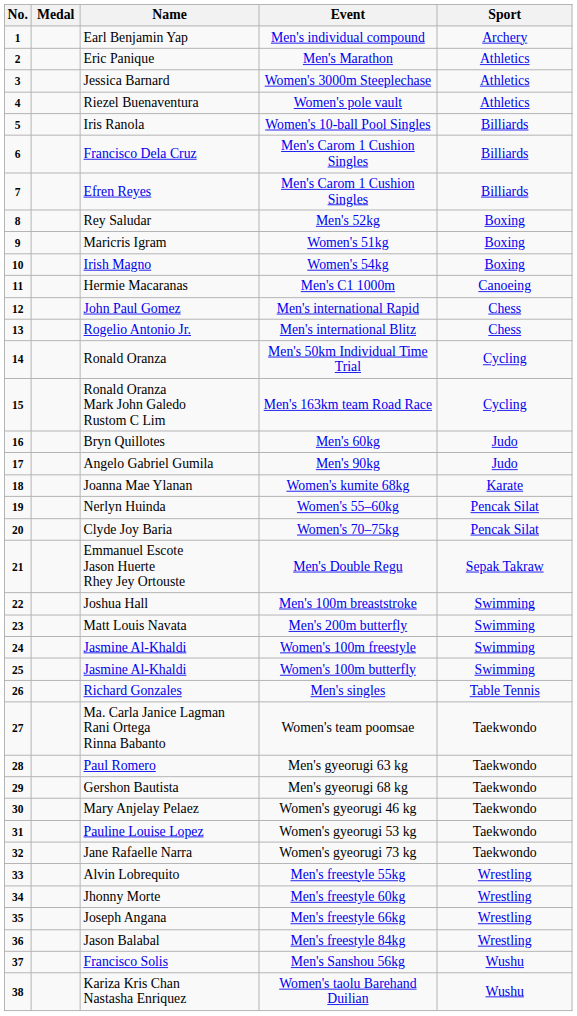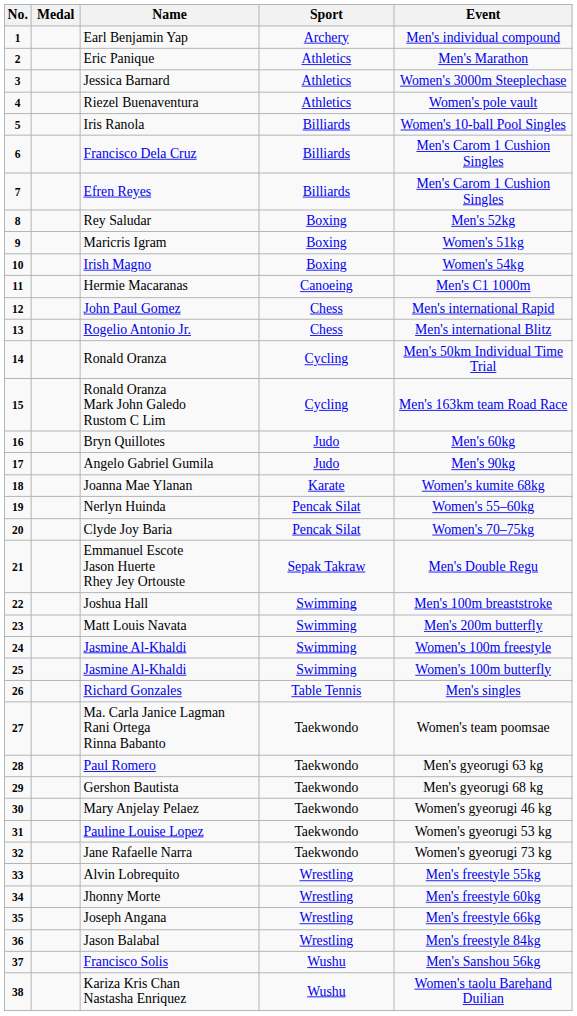 <table class="wikitable sortable" style="font-size:100%; text-align:center;">
 <tr>
 <th width="10">No.</th>
 <th width="50">Medal</th>
 <th width="200">Name</th>
+<th width="150">Sport</th>
 <th width="200">Event</th>
-<th width="150">Sport</th>
 </tr>
 <tr>
 <td><small><strong>1</strong></small></td>
 <td></td>
 <td align=left>Earl Benjamin Yap</td>
+<td> <a href='#'>Archery</a></td>
 <td><a href='#'>Men's individual compound</a></td>
-<td> <a href='#'>Archery</a></td>
 </tr>
 <tr>
 <td><small><strong>2</strong></small></td>
 <td></td>
 <td align=left>Eric Panique</td>
+<td> <a href='#'>Athletics</a></td>
 <td><a href='#'>Men's Marathon</a></td>
-<td> <a href='#'>Athletics</a></td>
 </tr>
 <tr>
 <td><small><strong>3</strong></small></td>
 <td></td>
 <td align=left>Jessica Barnard</td>
+<td> <a href='#'>Athletics</a></td>
 <td><a href='#'>Women's 3000m Steeplechase</a></td>
-<td> <a href='#'>Athletics</a></td>
 </tr>
 <tr>
 <td><small><strong>4</strong></small></td>
 <td></td>
 <td align=left>Riezel Buenaventura</td>
+<td> <a href='#'>Athletics</a></td>
 <td><a href='#'>Women's pole vault</a></td>
-<td> <a href='#'>Athletics</a></td>
 </tr>
 <tr>
 <td><small><strong>5</strong></small></td>
 <td></td>
 <td align=left>Iris Ranola</td>
+<td> <a href='#'>Billiards</a></td>
 <td><a href='#'>Women's 10-ball Pool Singles</a></td>
-<td> <a href='#'>Billiards</a></td>
 </tr>
 <tr>
 <td><small><strong>6</strong></small></td>
 <td></td>
 <td align=left><a href='#'>Francisco Dela Cruz</a></td>
+<td> <a href='#'>Billiards</a></td>
 <td><a href='#'>Men's Carom 1 Cushion Singles</a></td>
-<td> <a href='#'>Billiards</a></td>
 </tr>
 <tr>
 <td><small><strong>7</strong></small></td>
 <td></td>
 <td align=left><a href='#'>Efren Reyes</a></td>
+<td> <a href='#'>Billiards</a></td>
 <td><a href='#'>Men's Carom 1 Cushion Singles</a></td>
-<td> <a href='#'>Billiards</a></td>
 </tr>
 <tr>
 <td><small><strong>8</strong></small></td>
 <td></td>
 <td align=left>Rey Saludar</td>
+<td> <a href='#'>Boxing</a></td>
 <td><a href='#'>Men's 52kg</a></td>
-<td> <a href='#'>Boxing</a></td>
 </tr>
 <tr>
 <td><small><strong>9</strong></small></td>
 <td></td>
 <td align=left>Maricris Igram</td>
+<td> <a href='#'>Boxing</a></td>
 <td><a href='#'>Women's 51kg</a></td>
-<td> <a href='#'>Boxing</a></td>
 </tr>
 <tr>
 <td><small><strong>10</strong></small></td>
 <td></td>
 <td align=left><a href='#'>Irish Magno</a></td>
+<td> <a href='#'>Boxing</a></td>
 <td><a href='#'>Women's 54kg</a></td>
-<td> <a href='#'>Boxing</a></td>
 </tr>
 <tr>
 <td><small><strong>11</strong></small></td>
 <td></td>
 <td align=left>Hermie Macaranas</td>
+<td> <a href='#'>Canoeing</a></td>
 <td><a href='#'>Men's C1 1000m</a></td>
-<td> <a href='#'>Canoeing</a></td>
 </tr>
 <tr>
 <td><small><strong>12</strong></small></td>
 <td></td>
 <td align=left><a href='#'>John Paul Gomez</a></td>
+<td> <a href='#'>Chess</a></td>
 <td><a href='#'>Men's international Rapid</a></td>
-<td> <a href='#'>Chess</a></td>
 </tr>
 <tr>
 <td><small><strong>13</strong></small></td>
 <td></td>
 <td align=left><a href='#'>Rogelio Antonio Jr.</a></td>
+<td> <a href='#'>Chess</a></td>
 <td><a href='#'>Men's international Blitz</a></td>
-<td> <a href='#'>Chess</a></td>
 </tr>
 <tr>
 <td><small><strong>14</strong></small></td>
 <td></td>
 <td align=left>Ronald Oranza</td>
+<td> <a href='#'>Cycling</a></td>
 <td><a href='#'>Men's 50km Individual Time Trial</a></td>
-<td> <a href='#'>Cycling</a></td>
 </tr>
 <tr>
 <td><small><strong>15</strong></small></td>
 <td></td>
 <td align=left>Ronald Oranza<br>Mark John Galedo<br>Rustom C Lim</td>
+<td> <a href='#'>Cycling</a></td>
 <td><a href='#'>Men's 163km team Road Race</a></td>
-<td> <a href='#'>Cycling</a></td>
 </tr>
 <tr>
 <td><small><strong>16</strong></small></td>
 <td></td>
 <td align=left>Bryn Quillotes</td>
+<td> <a href='#'>Judo</a></td>
 <td><a href='#'>Men's 60kg</a></td>
-<td> <a href='#'>Judo</a></td>
 </tr>
 <tr>
 <td><small><strong>17</strong></small></td>
 <td></td>
 <td align=left>Angelo Gabriel Gumila</td>
+<td> <a href='#'>Judo</a></td>
 <td><a href='#'>Men's 90kg</a></td>
-<td> <a href='#'>Judo</a></td>
 </tr>
 <tr>
 <td><small><strong>18</strong></small></td>
 <td></td>
 <td align=left>Joanna Mae Ylanan</td>
+<td> <a href='#'>Karate</a></td>
 <td><a href='#'>Women's kumite 68kg</a></td>
-<td> <a href='#'>Karate</a></td>
 </tr>
 <tr>
 <td><small><strong>19</strong></small></td>
 <td></td>
 <td align=left>Nerlyn Huinda</td>
+<td> <a href='#'>Pencak Silat</a></td>
 <td><a href='#'>Women's 55–60kg</a></td>
-<td> <a href='#'>Pencak Silat</a></td>
 </tr>
 <tr>
 <td><small><strong>20</strong></small></td>
 <td></td>
 <td align=left>Clyde Joy Baria</td>
+<td> <a href='#'>Pencak Silat</a></td>
 <td><a href='#'>Women's 70–75kg</a></td>
-<td> <a href='#'>Pencak Silat</a></td>
 </tr>
 <tr>
 <td><small><strong>21</strong></small></td>
 <td></td>
 <td align=left>Emmanuel Escote<br>Jason Huerte<br>Rhey Jey Ortouste</td>
+<td> <a href='#'>Sepak Takraw</a></td>
 <td><a href='#'>Men's Double Regu</a></td>
-<td> <a href='#'>Sepak Takraw</a></td>
 </tr>
 <tr>
 <td><small><strong>22</strong></small></td>
 <td></td>
 <td align=left>Joshua Hall</td>
+<td> <a href='#'>Swimming</a></td>
 <td><a href='#'>Men's 100m breaststroke</a></td>
-<td> <a href='#'>Swimming</a></td>
 </tr>
 <tr>
 <td><small><strong>23</strong></small></td>
 <td></td>
 <td align=left>Matt Louis Navata</td>
+<td> <a href='#'>Swimming</a></td>
 <td><a href='#'>Men's 200m butterfly</a></td>
-<td> <a href='#'>Swimming</a></td>
 </tr>
 <tr>
 <td><small><strong>24</strong></small></td>
 <td></td>
 <td align=left><a href='#'>Jasmine Al-Khaldi</a></td>
+<td> <a href='#'>Swimming</a></td>
 <td><a href='#'>Women's 100m freestyle</a></td>
-<td> <a href='#'>Swimming</a></td>
 </tr>
 <tr>
 <td><small><strong>25</strong></small></td>
 <td></td>
 <td align=left><a href='#'>Jasmine Al-Khaldi</a></td>
+<td> <a href='#'>Swimming</a></td>
 <td><a href='#'>Women's 100m butterfly</a></td>
-<td> <a href='#'>Swimming</a></td>
 </tr>
 <tr>
 <td><small><strong>26</strong></small></td>
 <td></td>
 <td align=left><a href='#'>Richard Gonzales</a></td>
+<td> <a href='#'>Table Tennis</a></td>
 <td><a href='#'>Men's singles</a></td>
-<td> <a href='#'>Table Tennis</a></td>
 </tr>
 <tr>
 <td><small><strong>27</strong></small></td>
 <td></td>
 <td align=left>Ma. Carla Janice Lagman<br>Rani Ortega<br>Rinna Babanto</td>
+<td> Taekwondo</td>
 <td>Women's team poomsae</td>
-<td> Taekwondo</td>
 </tr>
 <tr>
 <td><small><strong>28</strong></small></td>
 <td></td>
 <td align=left><a href='#'>Paul Romero</a></td>
+<td> Taekwondo</td>
 <td>Men's gyeorugi 63 kg</td>
-<td> Taekwondo</td>
 </tr>
 <tr>
 <td><small><strong>29</strong></small></td>
 <td></td>
 <td align=left>Gershon Bautista</td>
+<td> Taekwondo</td>
 <td>Men's gyeorugi 68 kg</td>
-<td> Taekwondo</td>
 </tr>
 <tr>
 <td><small><strong>30</strong></small></td>
 <td></td>
 <td align=left>Mary Anjelay Pelaez</td>
+<td> Taekwondo</td>
 <td>Women's gyeorugi 46 kg</td>
-<td> Taekwondo</td>
 </tr>
 <tr>
 <td><small><strong>31</strong></small></td>
 <td></td>
 <td align=left><a href='#'>Pauline Louise Lopez</a></td>
+<td> Taekwondo</td>
 <td>Women's gyeorugi 53 kg</td>
-<td> Taekwondo</td>
 </tr>
 <tr>
 <td><small><strong>32</strong></small></td>
 <td></td>
 <td align=left>Jane Rafaelle Narra</td>
+<td> Taekwondo</td>
 <td>Women's gyeorugi 73 kg</td>
-<td> Taekwondo</td>
 </tr>
 <tr>
 <td><small><strong>33</strong></small></td>
 <td></td>
 <td align=left>Alvin Lobrequito</td>
+<td> <a href='#'>Wrestling</a></td>
 <td><a href='#'>Men's freestyle 55kg</a></td>
-<td> <a href='#'>Wrestling</a></td>
 </tr>
 <tr>
 <td><small><strong>34</strong></small></td>
 <td></td>
 <td align=left>Jhonny Morte</td>
+<td> <a href='#'>Wrestling</a></td>
 <td><a href='#'>Men's freestyle 60kg</a></td>
-<td> <a href='#'>Wrestling</a></td>
 </tr>
 <tr>
 <td><small><strong>35</strong></small></td>
 <td></td>
 <td align=left>Joseph Angana</td>
+<td> <a href='#'>Wrestling</a></td>
 <td><a href='#'>Men's freestyle 66kg</a></td>
-<td> <a href='#'>Wrestling</a></td>
 </tr>
 <tr>
 <td><small><strong>36</strong></small></td>
 <td></td>
 <td align=left>Jason Balabal</td>
+<td> <a href='#'>Wrestling</a></td>
 <td><a href='#'>Men's freestyle 84kg</a></td>
-<td> <a href='#'>Wrestling</a></td>
 </tr>
 <tr>
 <td><small><strong>37</strong></small></td>
 <td></td>
 <td align=left><a href='#'>Francisco Solis</a></td>
+<td> <a href='#'>Wushu</a></td>
 <td><a href='#'>Men's Sanshou 56kg</a></td>
-<td> <a href='#'>Wushu</a></td>
 </tr>
 <tr>
 <td><small><strong>38</strong></small></td>
 <td></td>
 <td align=left>Kariza Kris Chan<br>Nastasha Enriquez</td>
+<td> <a href='#'>Wushu</a></td>
 <td><a href='#'>Women's taolu Barehand Duilian</a></td>
-<td> <a href='#'>Wushu</a></td>
 </tr>
 </table>
